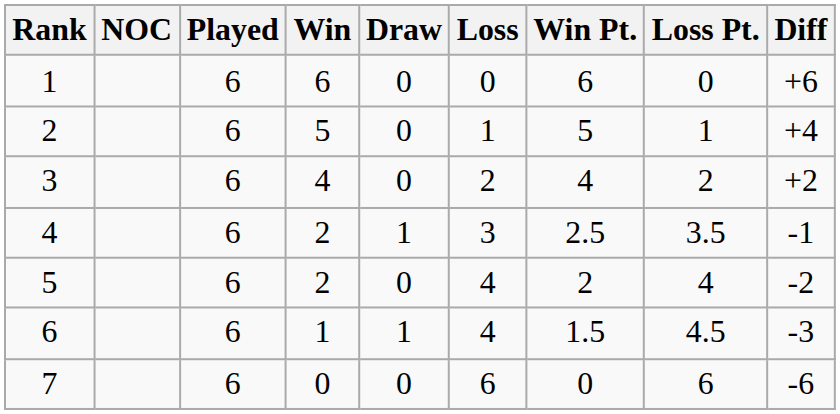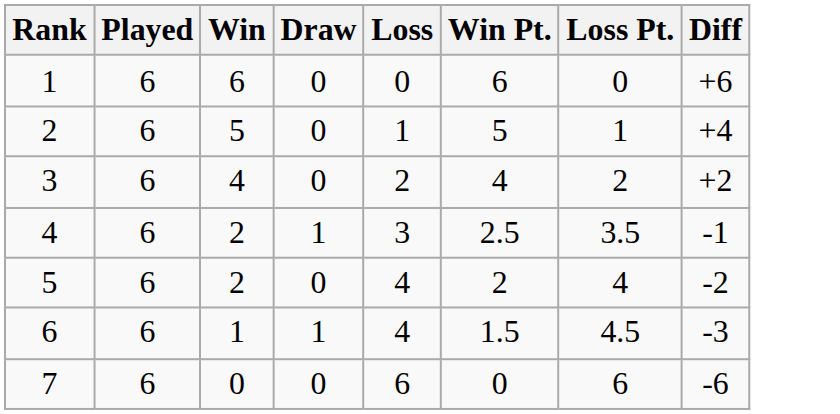 <table class="wikitable sortable" style="text-align:center;">
 <tr>
 <th>Rank</th>
-<th>NOC</th>
 <th>Played</th>
 <th>Win</th>
 <th>Draw</th>
 <th>Loss</th>
 <th>Win Pt.</th>
 <th>Loss Pt.</th>
 <th>Diff</th>
 </tr>
 <tr>
 <td>1</td>
-<td align="left"></td>
 <td>6</td>
 <td>6</td>
 <td>0</td>
 <td>0</td>
 <td>6</td>
 <td>0</td>
 <td>+6</td>
 </tr>
 <tr>
 <td>2</td>
-<td align="left"></td>
 <td>6</td>
 <td>5</td>
 <td>0</td>
 <td>1</td>
 <td>5</td>
 <td>1</td>
 <td>+4</td>
 </tr>
 <tr>
 <td>3</td>
-<td align="left"></td>
 <td>6</td>
 <td>4</td>
 <td>0</td>
 <td>2</td>
 <td>4</td>
 <td>2</td>
 <td>+2</td>
 </tr>
 <tr>
 <td>4</td>
-<td align="left"></td>
 <td>6</td>
 <td>2</td>
 <td>1</td>
 <td>3</td>
 <td>2.5</td>
 <td>3.5</td>
 <td>-1</td>
 </tr>
 <tr>
 <td>5</td>
-<td align="left"></td>
 <td>6</td>
 <td>2</td>
 <td>0</td>
 <td>4</td>
 <td>2</td>
 <td>4</td>
 <td>-2</td>
 </tr>
 <tr>
 <td>6</td>
-<td align="left"></td>
 <td>6</td>
 <td>1</td>
 <td>1</td>
 <td>4</td>
 <td>1.5</td>
 <td>4.5</td>
 <td>-3</td>
 </tr>
 <tr>
 <td>7</td>
-<td align="left"></td>
 <td>6</td>
 <td>0</td>
 <td>0</td>
 <td>6</td>
 <td>0</td>
 <td>6</td>
 <td>-6</td>
 </tr>
 </table>
